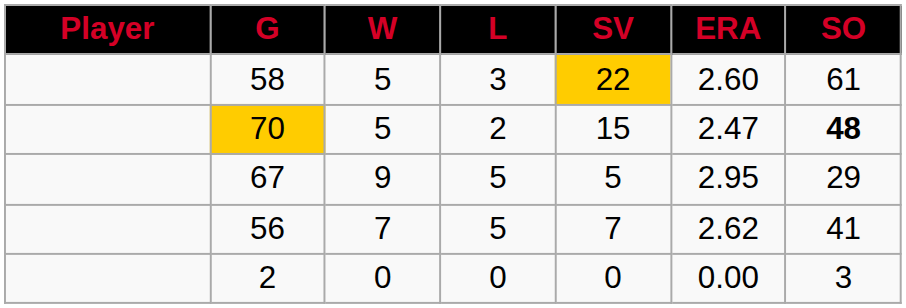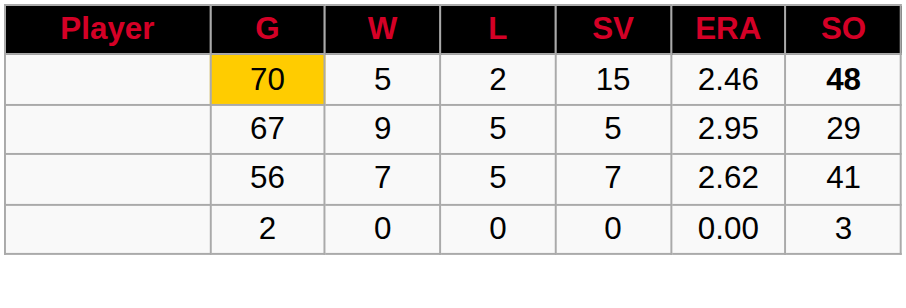 <table class="wikitable sortable">
 <tr>
 <th style="background:black;color:#d40026;" width="16%">Player</th>
 <th style="background:black;color:#d40026;" width="9%">G</th>
 <th style="background:black;color:#d40026;" width="9%">W</th>
 <th style="background:black;color:#d40026;" width="9%">L</th>
 <th style="background:black;color:#d40026;" width="9%">SV</th>
 <th style="background:black;color:#d40026;" width="9%">ERA</th>
 <th style="background:black;color:#d40026;" width="9%">SO</th>
 </tr>
-<tr align="center">
-<td></td>
-<td>58</td>
-<td>5</td>
-<td>3</td>
-<td bgcolor="#FFCC00">22</td>
-<td>2.60</td>
-<td>61</td>
-</tr>
 <tr align=center>
 <td></td>
 <td bgcolor="#FFCC00">70</td>
 <td>5</td>
 <td>2</td>
 <td>15</td>
-<td>2.47</td>
+<td>2.46</td>
 <td><strong>48</strong></td>
 </tr>
 <tr align="center">
 <td></td>
 <td>67</td>
 <td>9</td>
 <td>5</td>
 <td>5</td>
 <td>2.95</td>
 <td>29</td>
 </tr>
 <tr align="center">
 <td></td>
 <td>56</td>
 <td>7</td>
 <td>5</td>
 <td>7</td>
 <td>2.62</td>
 <td>41</td>
 </tr>
 <tr align="center">
 <td></td>
 <td>2</td>
 <td>0</td>
 <td>0</td>
 <td>0</td>
 <td>0.00</td>
 <td>3</td>
 </tr>
 </table>
